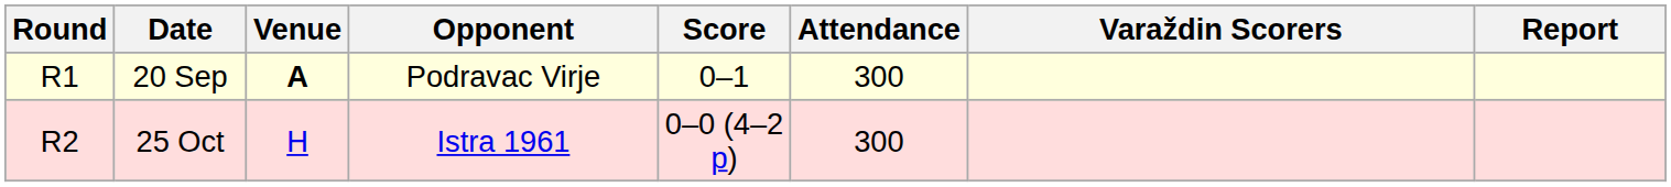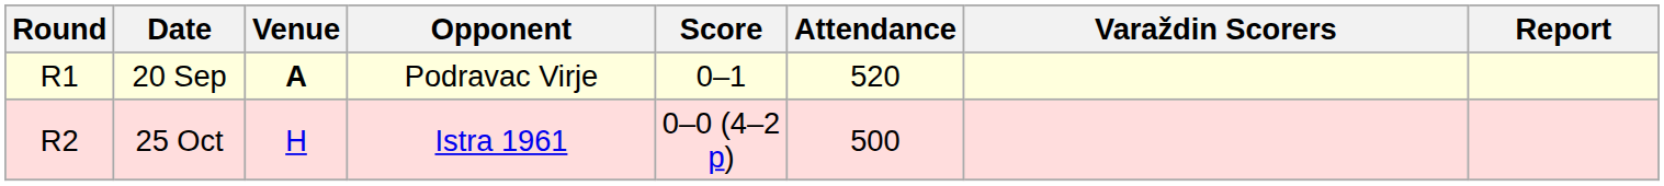 <table class="wikitable sortable" style="text-align: center; font-size:95%;">
 <tr>
 <th width="30">Round</th>
 <th width="60">Date<br></th>
 <th width="20">Venue<br></th>
 <th width="150">Opponent<br></th>
 <th width="60">Score<br></th>
 <th width="40">Attendance<br></th>
 <th width="250">Varaždin Scorers</th>
 <th width="90" class="unsortable">Report</th>
 </tr>
 <tr bgcolor="#ffffdd">
 <td>R1</td>
 <td>20 Sep</td>
 <td><strong>A</strong></td>
 <td>Podravac Virje</td>
 <td>0–1 </td>
-<td>300</td>
+<td>520</td>
 <td></td>
 <td></td>
 </tr>
 <tr bgcolor="#ffdddd">
 <td>R2</td>
 <td>25 Oct</td>
 <td><a href='#'>H</a></td>
 <td><a href='#'>Istra 1961</a></td>
 <td>0–0 (4–2 <a href='#'>p</a>)</td>
-<td>300</td>
+<td>500</td>
 <td></td>
 <td></td>
 </tr>
 </table>
